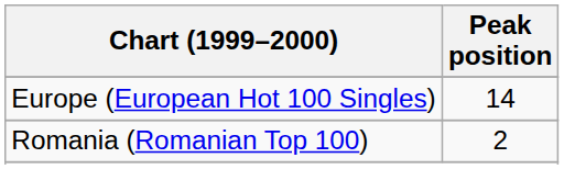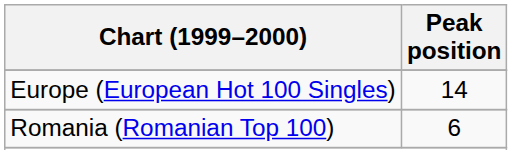 <table class="wikitable sortable">
 <tr>
 <th>Chart (1999–2000)</th>
 <th>Peak<br>position</th>
 </tr>
 <tr>
 </tr>
 <tr>
 </tr>
 <tr>
 </tr>
 <tr>
 </tr>
 <tr>
 </tr>
 <tr>
 <td>Europe (<a href='#'>European Hot 100 Singles</a>)</td>
 <td align="center">14</td>
 </tr>
 <tr>
 </tr>
 <tr>
 </tr>
 <tr>
 </tr>
 <tr>
 </tr>
 <tr>
 </tr>
 <tr>
 </tr>
 <tr>
 <td>Romania (<a href='#'>Romanian Top 100</a>)</td>
-<td align="center">2</td>
+<td align="center">6</td>
 </tr>
 <tr>
 </tr>
 <tr>
 </tr>
 <tr>
 </tr>
 <tr>
 </tr>
 <tr>
 </tr>
 <tr>
 </tr>
 <tr>
 </tr>
 <tr>
 </tr>
 <tr>
 </tr>
 </table>
